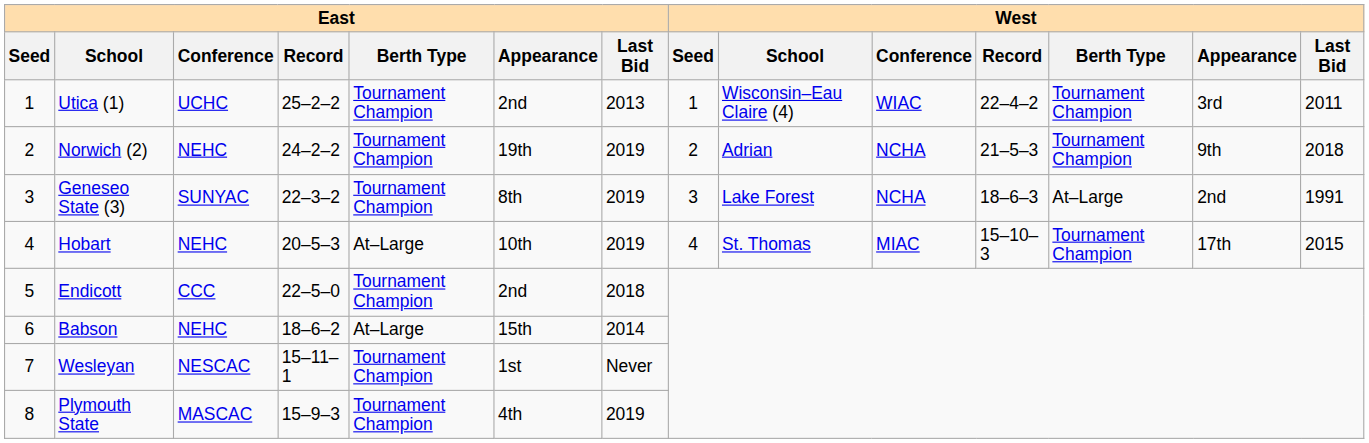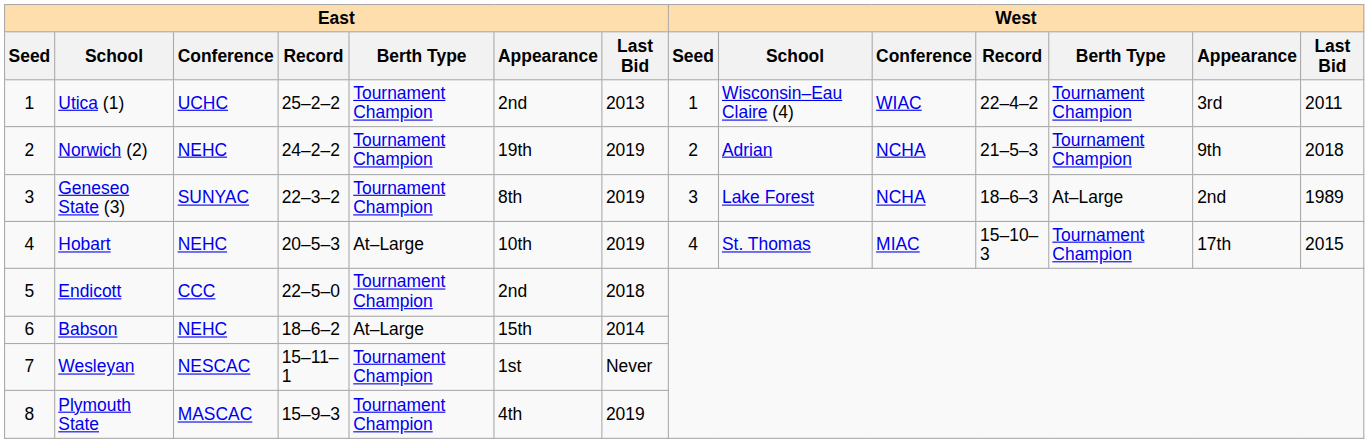 <table class="wikitable">
 <tr>
 <th colspan="7" style="background:#ffdead;">East</th>
 <th colspan="7" style="background:#ffdead;">West</th>
 </tr>
 <tr>
 <th>Seed</th>
 <th>School</th>
 <th>Conference</th>
 <th>Record</th>
 <th>Berth Type</th>
 <th>Appearance</th>
 <th>Last Bid</th>
 <th>Seed</th>
 <th>School</th>
 <th>Conference</th>
 <th>Record</th>
 <th>Berth Type</th>
 <th>Appearance</th>
 <th>Last Bid</th>
 </tr>
 <tr>
 <td align=center>1</td>
 <td><a href='#'>Utica</a> (1)</td>
 <td><a href='#'>UCHC</a></td>
 <td>25–2–2</td>
 <td><a href='#'>Tournament Champion</a></td>
 <td>2nd</td>
 <td>2013</td>
 <td align=center>1</td>
 <td><a href='#'>Wisconsin–Eau Claire</a> (4)</td>
 <td><a href='#'>WIAC</a></td>
 <td>22–4–2</td>
 <td><a href='#'>Tournament Champion</a></td>
 <td>3rd</td>
 <td>2011</td>
 </tr>
 <tr>
 <td align=center>2</td>
 <td><a href='#'>Norwich</a> (2)</td>
 <td><a href='#'>NEHC</a></td>
 <td>24–2–2</td>
 <td><a href='#'>Tournament Champion</a></td>
 <td>19th</td>
 <td>2019</td>
 <td align=center>2</td>
 <td><a href='#'>Adrian</a></td>
 <td><a href='#'>NCHA</a></td>
 <td>21–5–3</td>
 <td><a href='#'>Tournament Champion</a></td>
 <td>9th</td>
 <td>2018</td>
 </tr>
 <tr>
 <td align=center>3</td>
 <td><a href='#'>Geneseo State</a> (3)</td>
 <td><a href='#'>SUNYAC</a></td>
 <td>22–3–2</td>
 <td><a href='#'>Tournament Champion</a></td>
 <td>8th</td>
 <td>2019</td>
 <td align=center>3</td>
 <td><a href='#'>Lake Forest</a></td>
 <td><a href='#'>NCHA</a></td>
 <td>18–6–3</td>
 <td>At–Large</td>
 <td>2nd</td>
-<td>1991</td>
+<td>1989</td>
 </tr>
 <tr>
 <td align=center>4</td>
 <td><a href='#'>Hobart</a></td>
 <td><a href='#'>NEHC</a></td>
 <td>20–5–3</td>
 <td>At–Large</td>
 <td>10th</td>
 <td>2019</td>
 <td align=center>4</td>
 <td><a href='#'>St. Thomas</a></td>
 <td><a href='#'>MIAC</a></td>
 <td>15–10–3</td>
 <td><a href='#'>Tournament Champion</a></td>
 <td>17th</td>
 <td>2015</td>
 </tr>
 <tr>
 <td align=center>5</td>
 <td><a href='#'>Endicott</a></td>
 <td><a href='#'>CCC</a></td>
 <td>22–5–0</td>
 <td><a href='#'>Tournament Champion</a></td>
 <td>2nd</td>
 <td>2018</td>
 </tr>
 <tr>
 <td align=center>6</td>
 <td><a href='#'>Babson</a></td>
 <td><a href='#'>NEHC</a></td>
 <td>18–6–2</td>
 <td>At–Large</td>
 <td>15th</td>
 <td>2014</td>
 </tr>
 <tr>
 <td align=center>7</td>
 <td><a href='#'>Wesleyan</a></td>
 <td><a href='#'>NESCAC</a></td>
 <td>15–11–1</td>
 <td><a href='#'>Tournament Champion</a></td>
 <td>1st</td>
 <td>Never</td>
 </tr>
 <tr>
 <td align=center>8</td>
 <td><a href='#'>Plymouth State</a></td>
 <td><a href='#'>MASCAC</a></td>
 <td>15–9–3</td>
 <td><a href='#'>Tournament Champion</a></td>
 <td>4th</td>
 <td>2019</td>
 </tr>
 </table>
